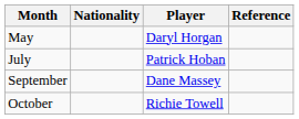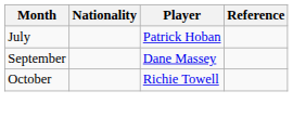 <table class="wikitable sortable">
 <tr>
 <th>Month</th>
 <th>Nationality</th>
 <th>Player</th>
 <th>Reference</th>
-</tr>
-<tr>
-<td>May</td>
-<td></td>
-<td><a href='#'>Daryl Horgan</a></td>
-<td align=center></td>
 </tr>
 <tr>
 <td>July</td>
 <td></td>
 <td><a href='#'>Patrick Hoban</a></td>
 <td align=center></td>
 </tr>
 <tr>
 <td>September</td>
 <td></td>
 <td><a href='#'>Dane Massey</a></td>
 <td align=center></td>
 </tr>
 <tr>
 <td>October</td>
 <td></td>
 <td><a href='#'>Richie Towell</a></td>
 <td align=center></td>
 </tr>
 </table>
